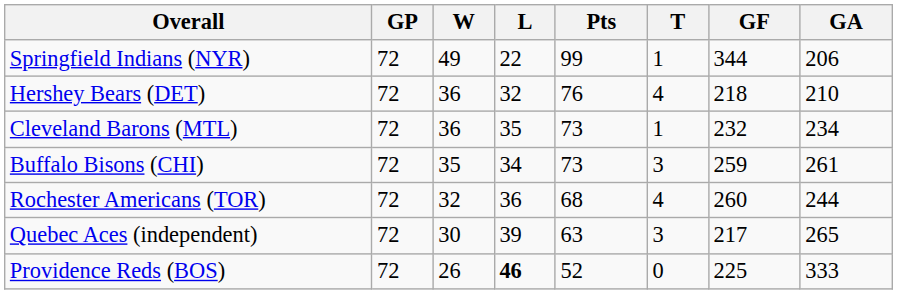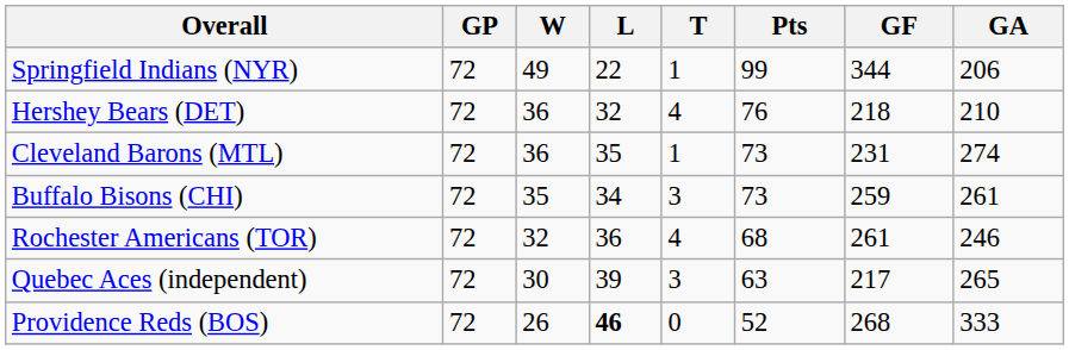 <table class="wikitable">
 <tr>
 <th bgcolor="#DDDDFF" width="30%">Overall</th>
 <th bgcolor="#DDDDFF" width="5%">GP</th>
 <th bgcolor="#DDDDFF" width="5%">W</th>
 <th bgcolor="#DDDDFF" width="5%">L</th>
+<th bgcolor="#DDDDFF" width="5%">T</th>
 <th bgcolor="#DDDDFF" width="7.5%">Pts</th>
-<th bgcolor="#DDDDFF" width="5%">T</th>
 <th bgcolor="#DDDDFF" width="7.5%">GF</th>
 <th bgcolor="#DDDDFF" width="7.5%">GA</th>
 </tr>
 <tr>
 <td><a href='#'>Springfield Indians</a> (<a href='#'>NYR</a>)</td>
 <td>72</td>
 <td>49</td>
 <td>22</td>
+<td>1</td>
 <td>99</td>
-<td>1</td>
 <td>344</td>
 <td>206</td>
 </tr>
 <tr>
 <td><a href='#'>Hershey Bears</a> (<a href='#'>DET</a>)</td>
 <td>72</td>
 <td>36</td>
 <td>32</td>
+<td>4</td>
 <td>76</td>
-<td>4</td>
 <td>218</td>
 <td>210</td>
 </tr>
 <tr>
 <td><a href='#'>Cleveland Barons</a> (<a href='#'>MTL</a>)</td>
 <td>72</td>
 <td>36</td>
 <td>35</td>
+<td>1</td>
 <td>73</td>
-<td>1</td>
-<td>232</td>
-<td>234</td>
+<td>231</td>
+<td>274</td>
 </tr>
 <tr>
 <td><a href='#'>Buffalo Bisons</a> (<a href='#'>CHI</a>)</td>
 <td>72</td>
 <td>35</td>
 <td>34</td>
+<td>3</td>
 <td>73</td>
-<td>3</td>
 <td>259</td>
 <td>261</td>
 </tr>
 <tr>
 <td><a href='#'>Rochester Americans</a> (<a href='#'>TOR</a>)</td>
 <td>72</td>
 <td>32</td>
 <td>36</td>
+<td>4</td>
 <td>68</td>
-<td>4</td>
-<td>260</td>
-<td>244</td>
+<td>261</td>
+<td>246</td>
 </tr>
 <tr>
 <td><a href='#'>Quebec Aces</a> (independent)</td>
 <td>72</td>
 <td>30</td>
 <td>39</td>
+<td>3</td>
 <td>63</td>
-<td>3</td>
 <td>217</td>
 <td>265</td>
 </tr>
 <tr>
 <td><a href='#'>Providence Reds</a> (<a href='#'>BOS</a>)</td>
 <td>72</td>
 <td>26</td>
 <td><strong>46</strong></td>
+<td>0</td>
 <td>52</td>
-<td>0</td>
-<td>225</td>
+<td>268</td>
 <td>333</td>
 </tr>
 </table>
